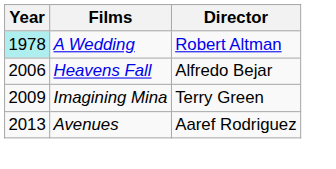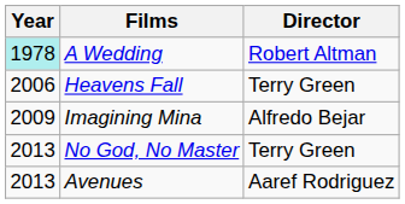 <table class="wikitable sortable">
 <tr>
 <th>Year</th>
 <th>Films</th>
 <th>Director</th>
 </tr>
 <tr>
 <td style="background: paleturquoise;">1978</td>
 <td><em><a href='#'>A Wedding</a></em></td>
 <td><a href='#'>Robert Altman</a></td>
 </tr>
 <tr>
 <td>2006</td>
 <td><em><a href='#'>Heavens Fall</a></em></td>
-<td>Alfredo Bejar</td>
+<td>Terry Green</td>
 </tr>
 <tr>
 <td>2009</td>
 <td><em>Imagining Mina</em></td>
+<td>Alfredo Bejar</td>
+</tr>
+<tr>
+<td>2013</td>
+<td><em><a href='#'>No God, No Master</a></em></td>
 <td>Terry Green</td>
 </tr>
 <tr>
 <td>2013</td>
 <td><em>Avenues</em></td>
 <td>Aaref Rodriguez</td>
 </tr>
 </table>
